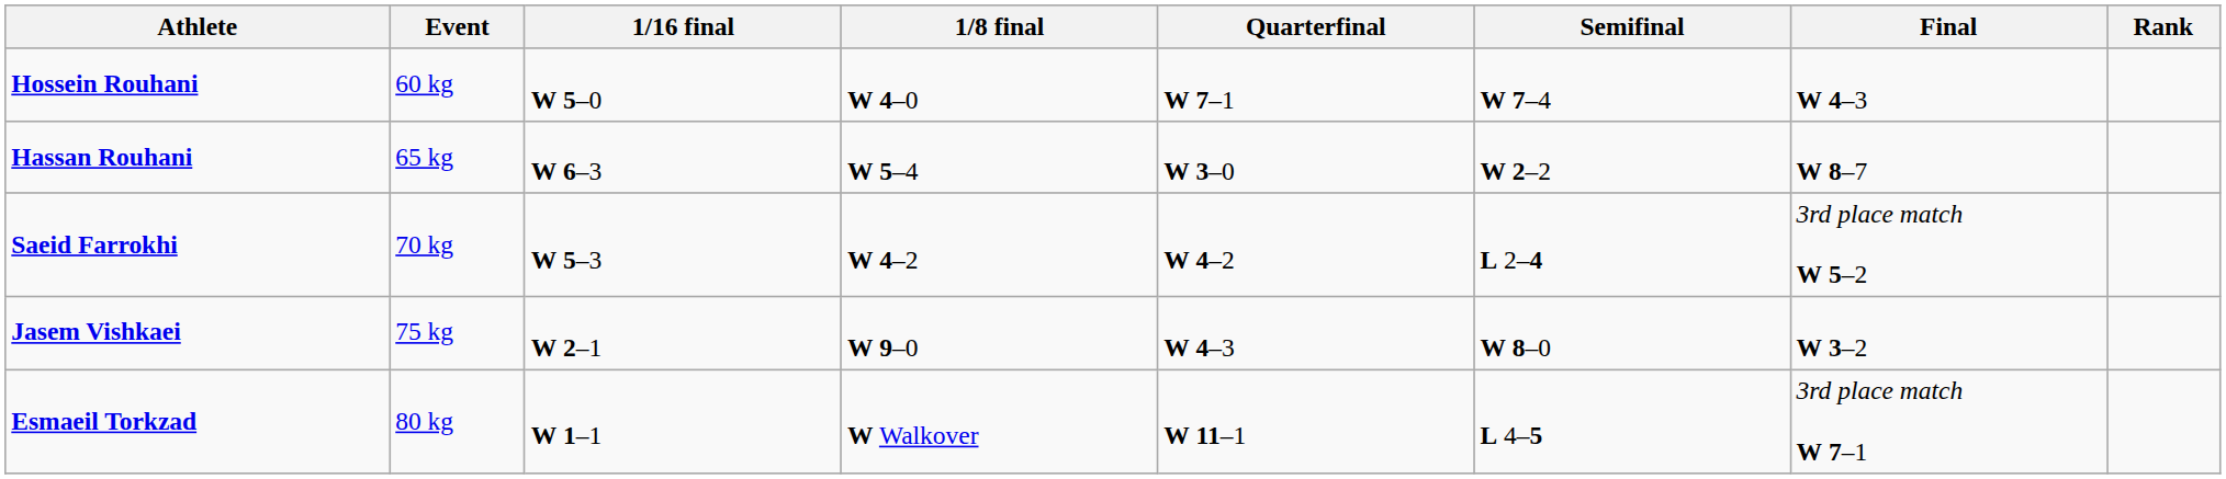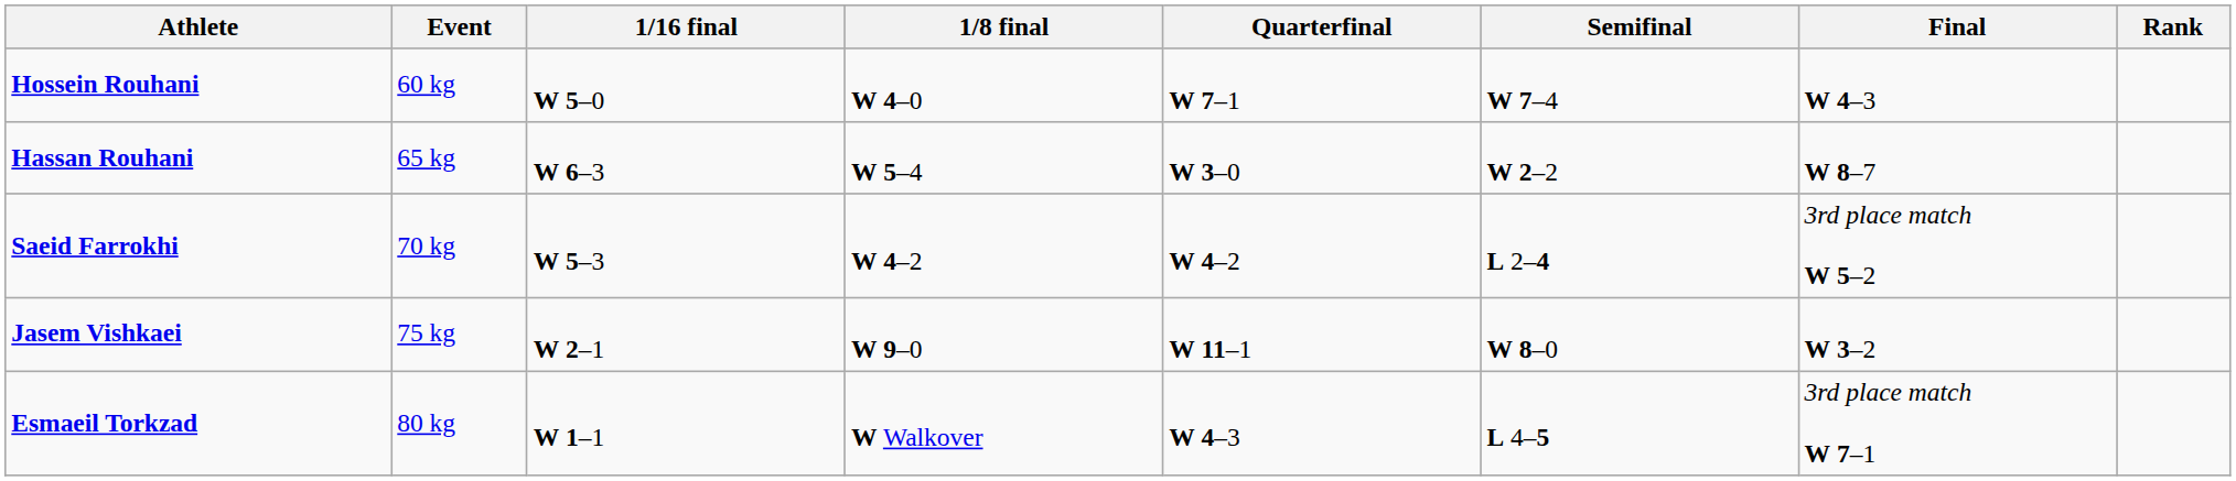 <table class="wikitable" width="98%" style="text-align:left; font-size:90%">
 <tr>
 <th width="17%">Athlete</th>
 <th width="6%">Event</th>
 <th width="14%">1/16 final</th>
 <th width="14%">1/8 final</th>
 <th width="14%">Quarterfinal</th>
 <th width="14%">Semifinal</th>
 <th width="14%">Final</th>
 <th width="5%">Rank</th>
 </tr>
 <tr>
 <td><strong><a href='#'>Hossein Rouhani</a></strong></td>
 <td><a href='#'>60 kg</a></td>
 <td><br><strong>W</strong> <strong>5</strong>–0</td>
 <td><br><strong>W</strong> <strong>4</strong>–0</td>
 <td><br><strong>W</strong> <strong>7</strong>–1</td>
 <td><br><strong>W</strong> <strong>7</strong>–4</td>
 <td><br><strong>W</strong> <strong>4</strong>–3</td>
 <td align=center></td>
 </tr>
 <tr>
 <td><strong><a href='#'>Hassan Rouhani</a></strong></td>
 <td><a href='#'>65 kg</a></td>
 <td><br><strong>W</strong> <strong>6</strong>–3</td>
 <td><br><strong>W</strong> <strong>5</strong>–4</td>
 <td><br><strong>W</strong> <strong>3</strong>–0</td>
 <td><br><strong>W</strong> <strong>2</strong>–2</td>
 <td><br><strong>W</strong> <strong>8</strong>–7</td>
 <td align=center></td>
 </tr>
 <tr>
 <td><strong><a href='#'>Saeid Farrokhi</a></strong></td>
 <td><a href='#'>70 kg</a></td>
 <td><br><strong>W</strong> <strong>5</strong>–3</td>
 <td><br><strong>W</strong> <strong>4</strong>–2</td>
 <td><br><strong>W</strong> <strong>4</strong>–2</td>
 <td><br><strong>L</strong> 2–<strong>4</strong></td>
 <td><em>3rd place match</em><br><br><strong>W</strong> <strong>5</strong>–2</td>
 <td align=center></td>
 </tr>
 <tr>
 <td><strong><a href='#'>Jasem Vishkaei</a></strong></td>
 <td><a href='#'>75 kg</a></td>
 <td><br><strong>W</strong> <strong>2</strong>–1</td>
 <td><br><strong>W</strong> <strong>9</strong>–0</td>
-<td><br><strong>W</strong> <strong>4</strong>–3</td>
+<td><br><strong>W</strong> <strong>11</strong>–1</td>
 <td><br><strong>W</strong> <strong>8</strong>–0</td>
 <td><br><strong>W</strong> <strong>3</strong>–2</td>
 <td align=center></td>
 </tr>
 <tr>
 <td><strong><a href='#'>Esmaeil Torkzad</a></strong></td>
 <td><a href='#'>80 kg</a></td>
 <td><br><strong>W</strong> <strong>1</strong>–1</td>
 <td><br><strong>W</strong> <a href='#'>Walkover</a></td>
-<td><br><strong>W</strong> <strong>11</strong>–1</td>
+<td><br><strong>W</strong> <strong>4</strong>–3</td>
 <td><br><strong>L</strong> 4–<strong>5</strong></td>
 <td><em>3rd place match</em><br><br><strong>W</strong> <strong>7</strong>–1</td>
 <td align=center></td>
 </tr>
 </table>
